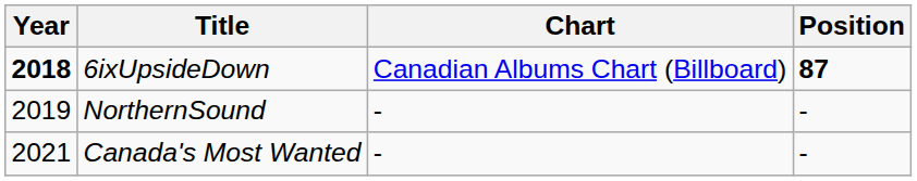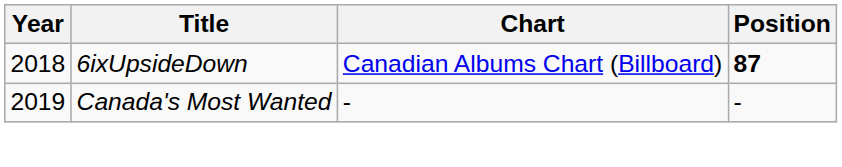 <table class="wikitable">
 <tr>
 <th>Year</th>
 <th>Title</th>
 <th>Chart</th>
 <th>Position</th>
 </tr>
 <tr>
-<td><strong>2018</strong></td>
+<td>2018</td>
 <td><em>6ixUpsideDown</em></td>
 <td><a href='#'>Canadian Albums Chart</a> (<a href='#'>Billboard</a>)</td>
 <td><strong>87</strong></td>
 </tr>
 <tr>
 <td>2019</td>
-<td><em>NorthernSound</em></td>
-<td>-</td>
-<td>-</td>
-</tr>
-<tr>
-<td>2021</td>
 <td><em>Canada's Most Wanted</em></td>
 <td>-</td>
 <td>-</td>
 </tr>
 </table>
